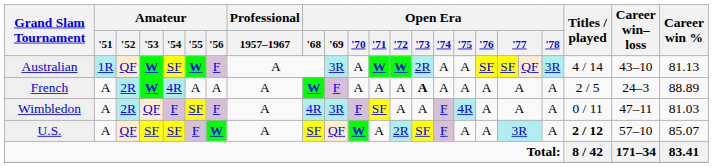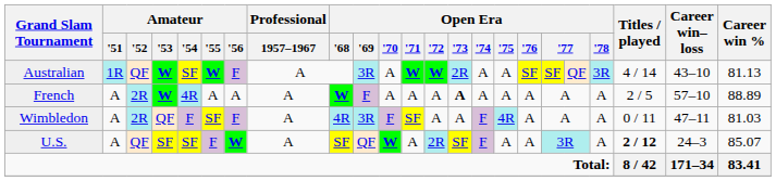 <table class=wikitable style=text-align:center;font-size:100%>
 <tr style="background:#efefef;">
 <th rowspan="2" style="width:100px;"><strong><a href='#'>Grand Slam Tournament</a></strong></th>
 <th colspan="6">Amateur</th>
 <th colspan="1">Professional</th>
 <th colspan="12">Open Era</th>
 <th rowspan="2" style="width:50px;"><strong>Titles</strong> / <strong>played</strong></th>
 <th rowspan="2" style="width:50px;"><strong>Career win–loss</strong></th>
 <th rowspan="2" style="width:50px;"><strong>Career win %</strong></th>
 </tr>
 <tr>
 <th><small>'51</small></th>
 <th><small>'52</small></th>
 <th><small>'53</small></th>
 <th><small>'54</small></th>
 <th><small>'55</small></th>
 <th><small>'56</small></th>
 <th><small>1957–1967</small></th>
 <th><small>'68</small></th>
 <th><small>'69</small></th>
 <th><small><a href='#'>'70</a></small></th>
 <th><small><a href='#'>'71</a></small></th>
 <th><small><a href='#'>'72</a></small></th>
 <th><small><a href='#'>'73</a></small></th>
 <th><small><a href='#'>'74</a></small></th>
 <th><small><a href='#'>'75</a></small></th>
 <th><small><a href='#'>'76</a></small></th>
 <th style="width:10px;" colspan="2"><small><a href='#'>'77</a></small></th>
 <th><small><a href='#'>'78</a></small></th>
 </tr>
 <tr>
 <td style="background:#EFEFEF;"><a href='#'>Australian</a></td>
 <td style="text-align:center; background:#afeeee;"><a href='#'>1R</a></td>
 <td style="text-align:center; background:#ffebcd;"><a href='#'>QF</a></td>
 <td style="text-align:center; background:#0f0;"><strong><a href='#'>W</a></strong></td>
 <td style="text-align:center; background:yellow;"><a href='#'>SF</a></td>
 <td style="text-align:center; background:#0f0;"><strong><a href='#'>W</a></strong></td>
 <td style="text-align:center; background:thistle;"><a href='#'>F</a></td>
 <td colspan="2" style="text-align:center;">A</td>
 <td style="text-align:center; background:#afeeee;"><a href='#'>3R</a></td>
 <td style="text-align:center;">A</td>
 <td style="text-align:center; background:#0f0;"><strong><a href='#'>W</a></strong></td>
 <td style="text-align:center; background:#0f0;"><strong><a href='#'>W</a></strong></td>
 <td style="text-align:center; background:#afeeee;"><a href='#'>2R</a></td>
 <td style="text-align:center;">A</td>
 <td style="text-align:center;">A</td>
 <td style="text-align:center; background:yellow;"><a href='#'>SF</a></td>
 <td style="text-align:center; background:yellow;"><a href='#'>SF</a></td>
 <td style="text-align:center; background:#ffebcd;"><a href='#'>QF</a></td>
 <td style="text-align:center; background:#afeeee;"><a href='#'>3R</a></td>
 <td style="text-align:center;">4 / 14</td>
 <td style="text-align:center;">43–10</td>
 <td style="text-align:center;">81.13</td>
 </tr>
 <tr>
 <td style="background:#EFEFEF;"><a href='#'>French</a></td>
 <td style="text-align:center;">A</td>
 <td style="text-align:center; background:#afeeee;"><a href='#'>2R</a></td>
 <td style="text-align:center; background:#0f0;"><strong><a href='#'>W</a></strong></td>
 <td style="text-align:center; background:#afeeee;"><a href='#'>4R</a></td>
 <td style="text-align:center;">A</td>
 <td style="text-align:center;">A</td>
 <td style="text-align:center;">A</td>
 <td style="text-align:center; background:#0f0;"><strong><a href='#'>W</a></strong></td>
 <td style="text-align:center; background:thistle;"><a href='#'>F</a></td>
 <td style="text-align:center;">A</td>
 <td style="text-align:center;">A</td>
 <td style="text-align:center;">A</td>
 <td style="text-align:center;"><strong>A</strong></td>
 <td style="text-align:center;">A</td>
 <td style="text-align:center;">A</td>
 <td style="text-align:center;">A</td>
 <td style="text-align:center;" colspan="2">A</td>
 <td style="text-align:center;">A</td>
 <td style="text-align:center;">2 / 5</td>
-<td style="text-align:center;">24–3</td>
+<td style="text-align:center;">57–10</td>
 <td style="text-align:center;">88.89</td>
 </tr>
 <tr>
 <td style="background:#EFEFEF;"><a href='#'>Wimbledon</a></td>
 <td style="text-align:center;">A</td>
 <td style="text-align:center; background:#afeeee;"><a href='#'>2R</a></td>
 <td style="text-align:center; background:#ffebcd;"><a href='#'>QF</a></td>
 <td style="text-align:center; background:thistle;"><a href='#'>F</a></td>
 <td style="text-align:center; background:yellow;"><a href='#'>SF</a></td>
 <td style="text-align:center; background:thistle;"><a href='#'>F</a></td>
 <td style="text-align:center;">A</td>
 <td style="text-align:center; background:#afeeee;"><a href='#'>4R</a></td>
 <td style="text-align:center; background:#afeeee;"><a href='#'>3R</a></td>
 <td style="text-align:center; background:thistle;"><a href='#'>F</a></td>
 <td style="text-align:center; background:yellow;"><a href='#'>SF</a></td>
 <td style="text-align:center;">A</td>
 <td style="text-align:center;">A</td>
 <td style="text-align:center; background:thistle;"><a href='#'>F</a></td>
 <td style="text-align:center; background:#afeeee;"><a href='#'>4R</a></td>
 <td style="text-align:center;">A</td>
 <td style="text-align:center;" colspan="2">A</td>
 <td style="text-align:center;">A</td>
 <td style="text-align:center;">0 / 11</td>
 <td style="text-align:center;">47–11</td>
 <td style="text-align:center;">81.03</td>
 </tr>
 <tr>
 <td style="background:#EFEFEF;"><a href='#'>U.S.</a></td>
 <td style="text-align:center;">A</td>
 <td style="text-align:center; background:#ffebcd;"><a href='#'>QF</a></td>
 <td style="text-align:center; background:yellow;"><a href='#'>SF</a></td>
 <td style="text-align:center; background:yellow;"><a href='#'>SF</a></td>
 <td style="text-align:center; background:thistle;"><a href='#'>F</a></td>
 <td style="text-align:center; background:#0f0;"><strong><a href='#'>W</a></strong></td>
 <td style="text-align:center;">A</td>
 <td style="text-align:center; background:yellow;"><a href='#'>SF</a></td>
 <td style="text-align:center; background:#ffebcd;"><a href='#'>QF</a></td>
 <td style="text-align:center; background:#0f0;"><strong><a href='#'>W</a></strong></td>
 <td style="text-align:center;">A</td>
 <td style="text-align:center; background:#afeeee;"><a href='#'>2R</a></td>
 <td style="text-align:center; background:yellow;"><a href='#'>SF</a></td>
 <td style="text-align:center; background:thistle;"><a href='#'>F</a></td>
 <td style="text-align:center;">A</td>
 <td style="text-align:center;">A</td>
 <td style="text-align:center; background:#afeeee;" colspan="2"><a href='#'>3R</a></td>
 <td style="text-align:center;">A</td>
 <td style="text-align:center;"><strong>2 / 12</strong></td>
-<td style="text-align:center;">57–10</td>
+<td style="text-align:center;">24–3</td>
 <td style="text-align:center;">85.07</td>
 </tr>
 <tr>
 <td colspan="20" align="right"><strong>Total:</strong></td>
 <th style="text-align:center;"><strong>8</strong> / 42</th>
 <th style="text-align:center;">171–34</th>
 <th style="text-align:center;">83.41</th>
 </tr>
 <tr>
 </tr>
 </table>
